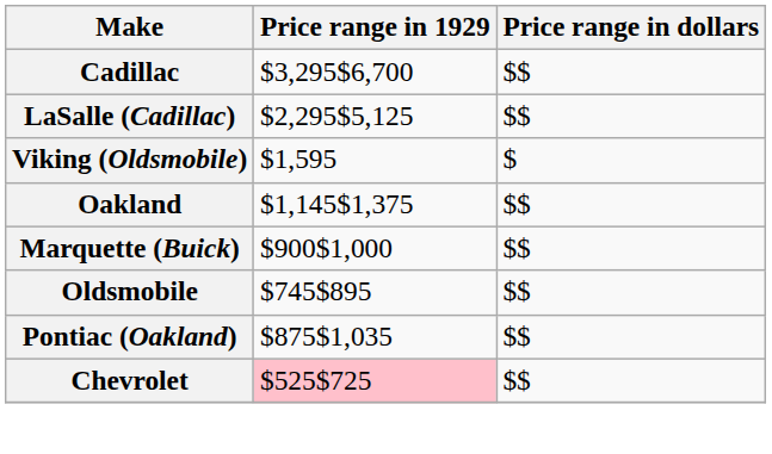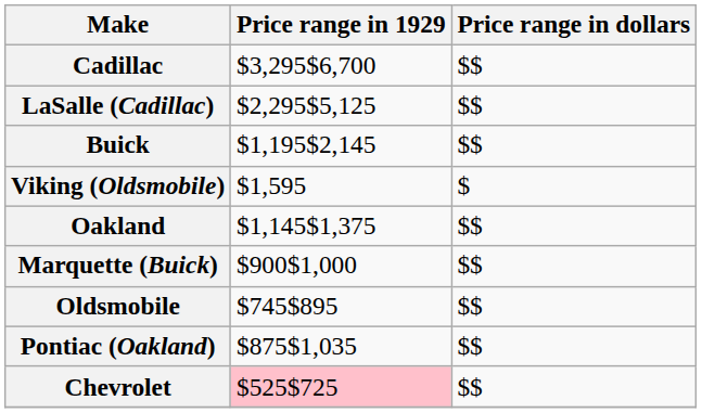 <table class="wikitable plainrowheaders">
 <tr>
 <th scope="col">Make</th>
 <th scope="col">Price range in 1929</th>
 <th scope="col">Price range in  dollars</th>
 </tr>
 <tr>
 <th scope="row">Cadillac</th>
 <td>$3,295$6,700</td>
 <td>$$</td>
 </tr>
 <tr>
 <th scope="row">LaSalle (<em>Cadillac</em>)</th>
 <td>$2,295$5,125</td>
+<td>$$</td>
+</tr>
+<tr>
+<th scope="row">Buick</th>
+<td>$1,195$2,145</td>
 <td>$$</td>
 </tr>
 <tr>
 <th scope="row">Viking (<em>Oldsmobile</em>)</th>
 <td>$1,595</td>
 <td>$</td>
 </tr>
 <tr>
 <th scope="row">Oakland</th>
 <td>$1,145$1,375</td>
 <td>$$</td>
 </tr>
 <tr>
 <th scope="row">Marquette (<em>Buick</em>)</th>
 <td>$900$1,000</td>
 <td>$$</td>
 </tr>
 <tr>
 <th scope="row">Oldsmobile</th>
 <td>$745$895</td>
 <td>$$</td>
 </tr>
 <tr>
 <th scope="row">Pontiac (<em>Oakland</em>)</th>
 <td>$875$1,035</td>
 <td>$$</td>
 </tr>
 <tr>
 <th scope="row">Chevrolet</th>
 <td style="background: pink;">$525$725</td>
 <td>$$</td>
 </tr>
 <tr>
 </tr>
 </table>
